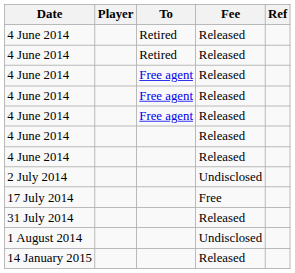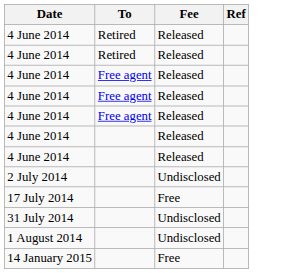 <table class="wikitable">
 <tr>
 <th>Date</th>
-<th>Player</th>
 <th>To</th>
 <th>Fee</th>
 <th>Ref</th>
 </tr>
 <tr>
 <td>4 June 2014</td>
-<td></td>
 <td>Retired</td>
 <td>Released</td>
 <td></td>
 </tr>
 <tr>
 <td>4 June 2014</td>
-<td></td>
 <td>Retired</td>
 <td>Released</td>
 <td></td>
 </tr>
 <tr>
 <td>4 June 2014</td>
+<td><a href='#'>Free agent</a></td>
+<td>Released</td>
 <td></td>
+</tr>
+<tr>
+<td>4 June 2014</td>
+<td><a href='#'>Free agent</a></td>
+<td>Released</td>
+<td></td>
+</tr>
+<tr>
+<td>4 June 2014</td>
 <td><a href='#'>Free agent</a></td>
 <td>Released</td>
 <td></td>
 </tr>
 <tr>
 <td>4 June 2014</td>
 <td></td>
-<td><a href='#'>Free agent</a></td>
 <td>Released</td>
 <td></td>
 </tr>
 <tr>
 <td>4 June 2014</td>
-<td></td>
-<td><a href='#'>Free agent</a></td>
-<td>Released</td>
-<td></td>
-</tr>
-<tr>
-<td>4 June 2014</td>
-<td></td>
-<td></td>
-<td>Released</td>
-<td></td>
-</tr>
-<tr>
-<td>4 June 2014</td>
-<td></td>
 <td></td>
 <td>Released</td>
 <td></td>
 </tr>
 <tr>
 <td>2 July 2014</td>
 <td></td>
-<td></td>
 <td>Undisclosed</td>
 <td></td>
 </tr>
 <tr>
 <td>17 July 2014</td>
-<td></td>
 <td></td>
 <td>Free</td>
 <td></td>
 </tr>
 <tr>
 <td>31 July 2014</td>
 <td></td>
-<td></td>
-<td>Released</td>
+<td>Undisclosed</td>
 <td></td>
 </tr>
 <tr>
 <td>1 August 2014</td>
-<td></td>
 <td></td>
 <td>Undisclosed</td>
 <td></td>
 </tr>
 <tr>
 <td>14 January 2015</td>
 <td></td>
-<td></td>
-<td>Released</td>
+<td>Free</td>
 <td></td>
 </tr>
 </table>
